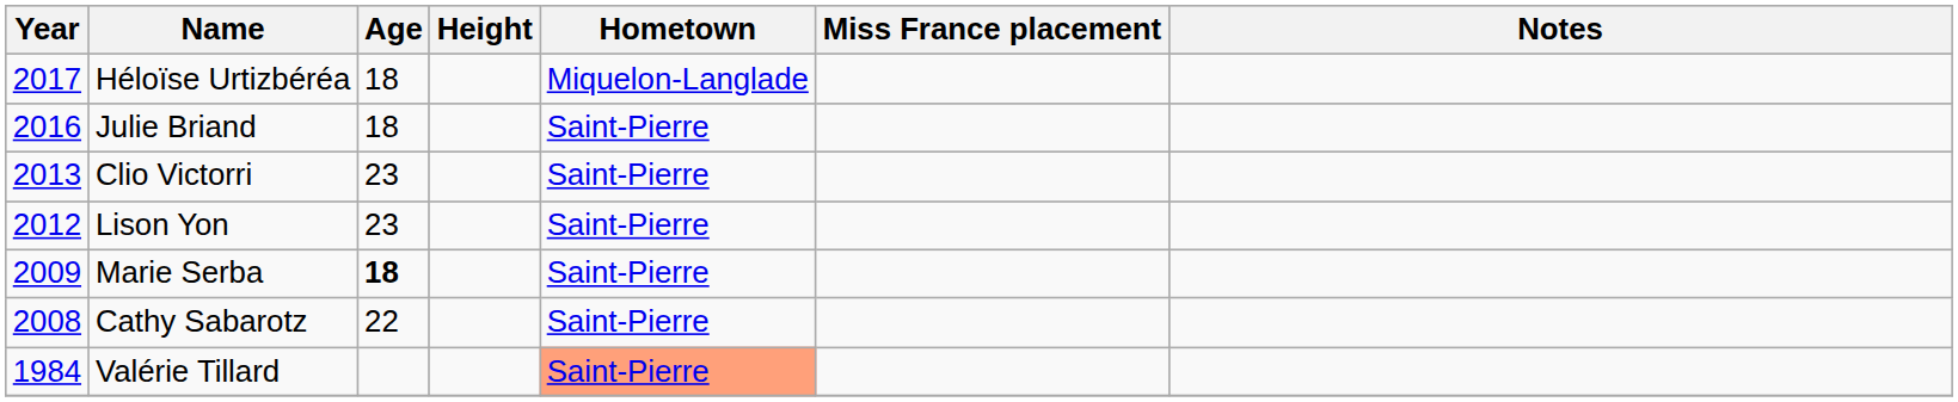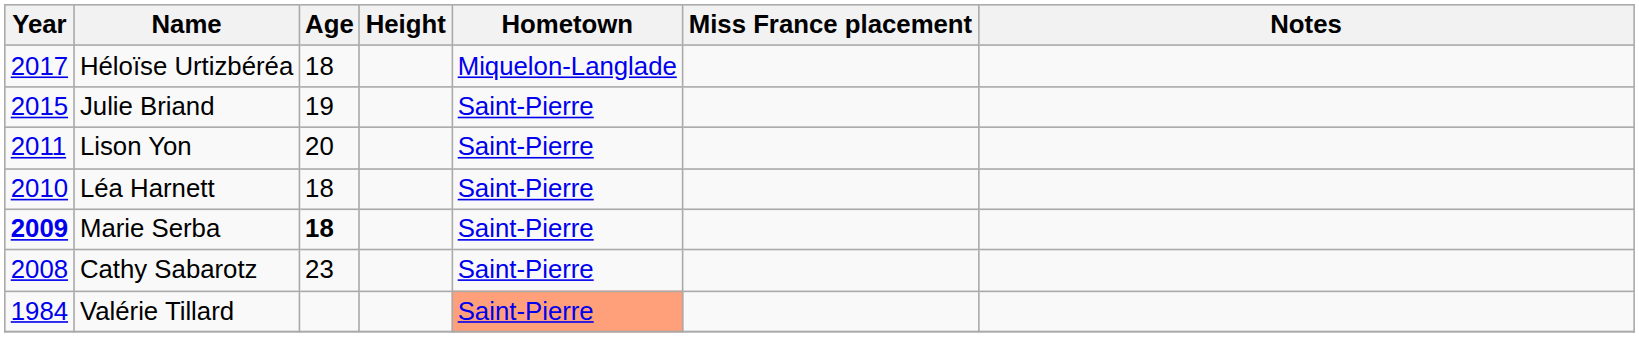 <table class="wikitable sortable">
 <tr>
 <th>Year</th>
 <th>Name</th>
 <th>Age</th>
 <th>Height</th>
 <th>Hometown</th>
 <th>Miss France placement</th>
 <th width=400>Notes</th>
 </tr>
 <tr>
 <td><a href='#'>2017</a></td>
 <td>Héloïse Urtizbéréa</td>
 <td>18</td>
 <td></td>
 <td><a href='#'>Miquelon-Langlade</a></td>
 <td></td>
 <td></td>
 </tr>
 <tr>
-<td><a href='#'>2016</a></td>
+<td><a href='#'>2015</a></td>
 <td>Julie Briand</td>
+<td>19</td>
+<td></td>
+<td><a href='#'>Saint-Pierre</a></td>
+<td></td>
+<td></td>
+</tr>
+<tr>
+<td><a href='#'>2011</a></td>
+<td>Lison Yon</td>
+<td>20</td>
+<td></td>
+<td><a href='#'>Saint-Pierre</a></td>
+<td></td>
+<td></td>
+</tr>
+<tr>
+<td><a href='#'>2010</a></td>
+<td>Léa Harnett</td>
 <td>18</td>
 <td></td>
 <td><a href='#'>Saint-Pierre</a></td>
 <td></td>
 <td></td>
 </tr>
 <tr>
-<td><a href='#'>2013</a></td>
-<td>Clio Victorri</td>
-<td>23</td>
-<td></td>
-<td><a href='#'>Saint-Pierre</a></td>
-<td></td>
-<td></td>
-</tr>
-<tr>
-<td><a href='#'>2012</a></td>
-<td>Lison Yon</td>
-<td>23</td>
-<td></td>
-<td><a href='#'>Saint-Pierre</a></td>
-<td></td>
-<td></td>
-</tr>
-<tr>
-<td><a href='#'>2009</a></td>
+<td><strong><a href='#'>2009</a></strong></td>
 <td>Marie Serba</td>
 <td><strong>18</strong></td>
 <td></td>
 <td><a href='#'>Saint-Pierre</a></td>
 <td></td>
 <td></td>
 </tr>
 <tr>
 <td><a href='#'>2008</a></td>
 <td>Cathy Sabarotz</td>
-<td>22</td>
+<td>23</td>
 <td></td>
 <td><a href='#'>Saint-Pierre</a></td>
 <td></td>
 <td></td>
 </tr>
 <tr>
 <td><a href='#'>1984</a></td>
 <td>Valérie Tillard</td>
 <td></td>
 <td></td>
 <td style="background: lightsalmon;"><a href='#'>Saint-Pierre</a></td>
 <td></td>
 <td></td>
 </tr>
 <tr>
 </tr>
 </table>
